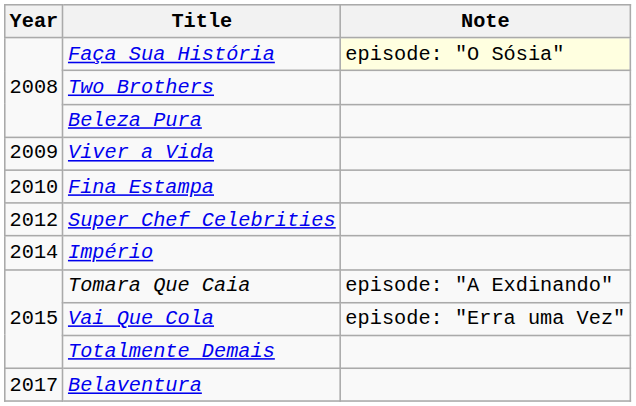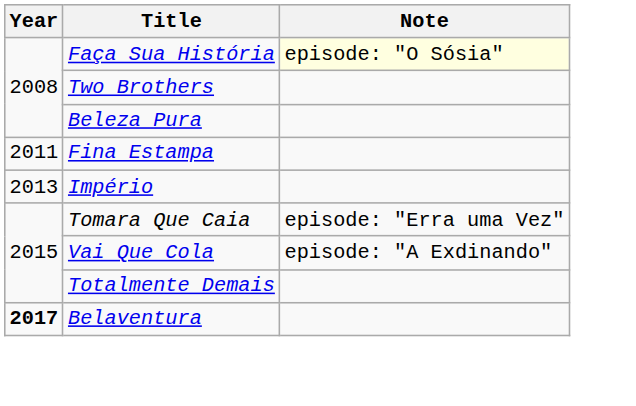 <table class="wikitable">
 <tr>
 <th>Year</th>
 <th>Title</th>
 <th>Note</th>
 </tr>
 <tr>
 <td rowspan="3">2008</td>
 <td><em><a href='#'>Faça Sua História</a></em></td>
 <td style="background: lightyellow;">episode: "O Sósia"</td>
 </tr>
 <tr>
 <td><em><a href='#'>Two Brothers</a></em></td>
 <td></td>
 </tr>
 <tr>
 <td><em><a href='#'>Beleza Pura</a></em></td>
 <td></td>
 </tr>
 <tr>
-<td>2009</td>
-<td><em><a href='#'>Viver a Vida</a></em></td>
-<td></td>
-</tr>
-<tr>
-<td>2010</td>
+<td>2011</td>
 <td><em><a href='#'>Fina Estampa</a></em></td>
 <td></td>
 </tr>
 <tr>
-<td>2012</td>
-<td><em><a href='#'> Super Chef Celebrities</a></em></td>
-<td></td>
-</tr>
-<tr>
-<td>2014</td>
+<td>2013</td>
 <td><em><a href='#'>Império</a></em></td>
 <td></td>
 </tr>
 <tr>
 <td rowspan="3">2015</td>
 <td><em>Tomara Que Caia</em></td>
-<td>episode: "A Exdinando"</td>
+<td>episode: "Erra uma Vez"</td>
 </tr>
 <tr>
 <td><em><a href='#'>Vai Que Cola</a></em></td>
-<td>episode: "Erra uma Vez"</td>
+<td>episode: "A Exdinando"</td>
 </tr>
 <tr>
 <td><em><a href='#'>Totalmente Demais</a></em></td>
 <td></td>
 </tr>
 <tr>
-<td>2017</td>
+<td><strong>2017</strong></td>
 <td><em><a href='#'>Belaventura</a></em></td>
 <td></td>
 </tr>
 </table>
